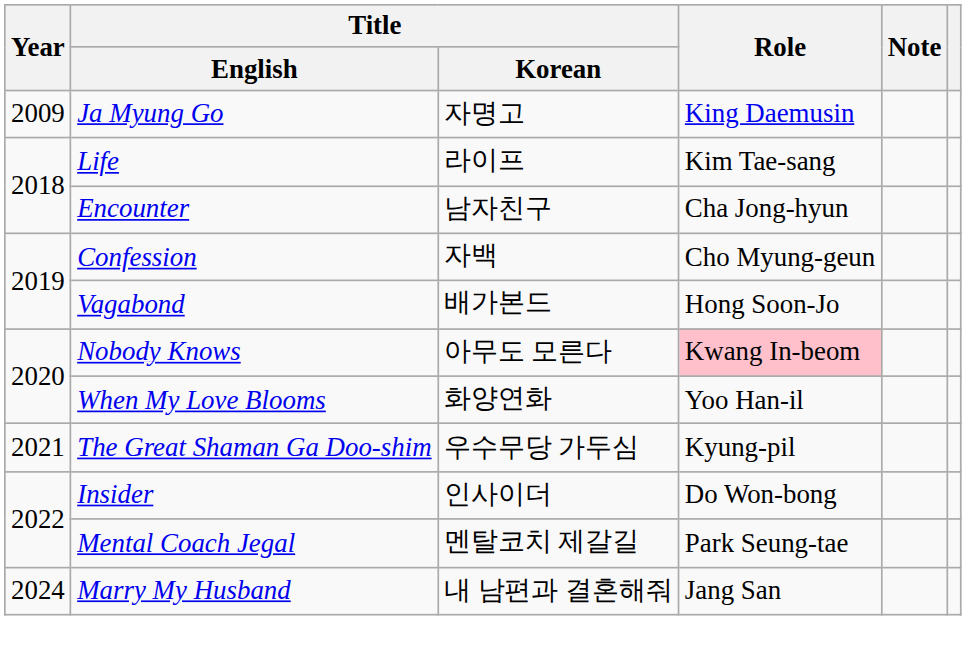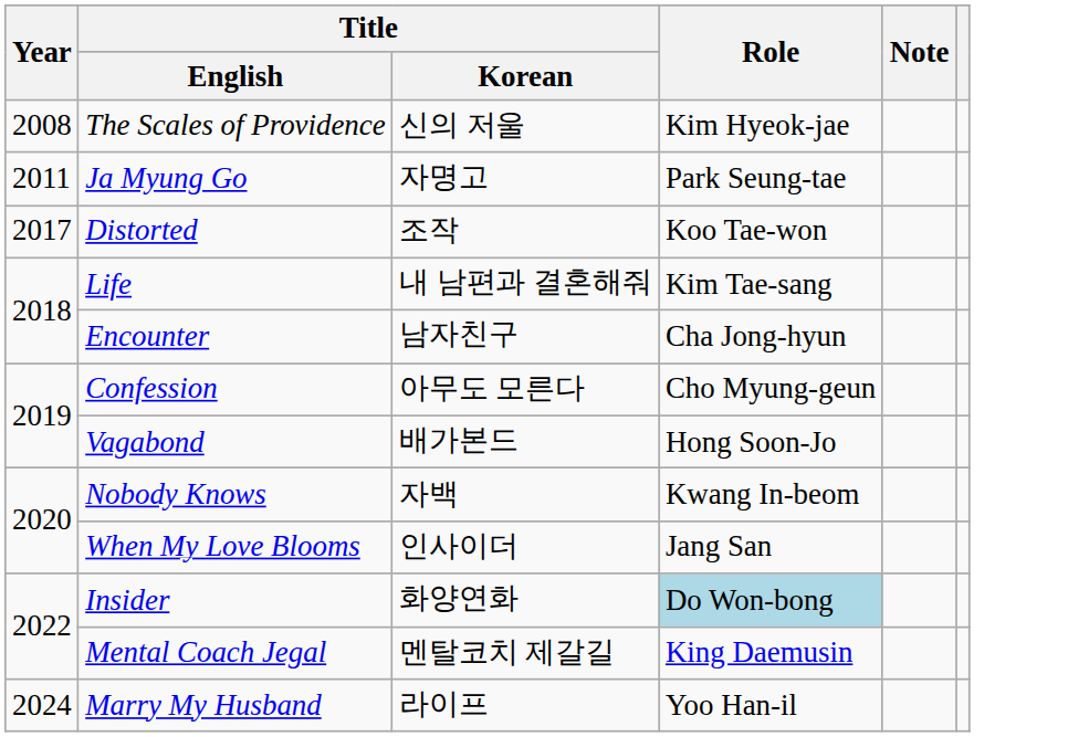 <table class="wikitable sortable plainrowheaders">
 <tr>
 <th rowspan="2" scope="col">Year</th>
 <th colspan="2" scope="col">Title</th>
 <th rowspan="2" scope="col">Role</th>
 <th rowspan="2" scope="col" class="unsortable">Note</th>
 <th rowspan="2" scope="col" class="unsortable"></th>
 </tr>
 <tr>
 <th>English</th>
 <th>Korean</th>
 </tr>
 <tr>
-<td>2009</td>
+<td>2008</td>
+<td><em>The Scales of Providence</em></td>
+<td>신의 저울</td>
+<td>Kim Hyeok-jae</td>
+<td></td>
+<td></td>
+</tr>
+<tr>
+<td>2011</td>
 <td><em><a href='#'>Ja Myung Go</a></em></td>
 <td>자명고</td>
-<td><a href='#'>King Daemusin</a></td>
+<td>Park Seung-tae</td>
+<td></td>
+<td></td>
+</tr>
+<tr>
+<td>2017</td>
+<td><em><a href='#'>Distorted</a></em></td>
+<td>조작</td>
+<td>Koo Tae-won</td>
 <td></td>
 <td></td>
 </tr>
 <tr>
 <td rowspan=2>2018</td>
 <td><em><a href='#'>Life</a></em></td>
-<td>라이프</td>
+<td>내 남편과 결혼해줘</td>
 <td>Kim Tae-sang</td>
 <td></td>
 <td></td>
 </tr>
 <tr>
 <td><em><a href='#'>Encounter</a></em></td>
 <td>남자친구</td>
 <td>Cha Jong-hyun</td>
 <td></td>
 <td></td>
 </tr>
 <tr>
 <td rowspan=2>2019</td>
 <td><em><a href='#'>Confession</a></em></td>
-<td>자백</td>
+<td>아무도 모른다</td>
 <td>Cho Myung-geun</td>
 <td></td>
 <td></td>
 </tr>
 <tr>
 <td><em><a href='#'>Vagabond</a></em></td>
 <td>배가본드</td>
 <td>Hong Soon-Jo</td>
 <td></td>
 <td></td>
 </tr>
 <tr>
 <td rowspan="2">2020</td>
 <td><em><a href='#'>Nobody Knows</a></em></td>
-<td>아무도 모른다</td>
-<td style="background: pink;">Kwang In-beom</td>
+<td>자백</td>
+<td>Kwang In-beom</td>
 <td></td>
 <td></td>
 </tr>
 <tr>
 <td><em><a href='#'>When My Love Blooms</a></em></td>
-<td>화양연화</td>
-<td>Yoo Han-il</td>
-<td></td>
-<td></td>
-</tr>
-<tr>
-<td>2021</td>
-<td><em><a href='#'>The Great Shaman Ga Doo-shim</a></em></td>
-<td>우수무당 가두심</td>
-<td>Kyung-pil</td>
+<td>인사이더</td>
+<td>Jang San</td>
 <td></td>
 <td></td>
 </tr>
 <tr>
 <td rowspan=2>2022</td>
 <td><em><a href='#'>Insider</a></em></td>
-<td>인사이더</td>
-<td>Do Won-bong</td>
+<td>화양연화</td>
+<td style="background: lightblue;">Do Won-bong</td>
 <td></td>
 <td></td>
 </tr>
 <tr>
 <td><em><a href='#'>Mental Coach Jegal</a></em></td>
 <td>멘탈코치 제갈길</td>
-<td>Park Seung-tae</td>
+<td><a href='#'>King Daemusin</a></td>
 <td></td>
 <td></td>
 </tr>
 <tr>
 <td>2024</td>
 <td><em><a href='#'>Marry My Husband</a></em></td>
-<td>내 남편과 결혼해줘</td>
-<td>Jang San</td>
+<td>라이프</td>
+<td>Yoo Han-il</td>
 <td></td>
 <td></td>
 </tr>
 </table>
